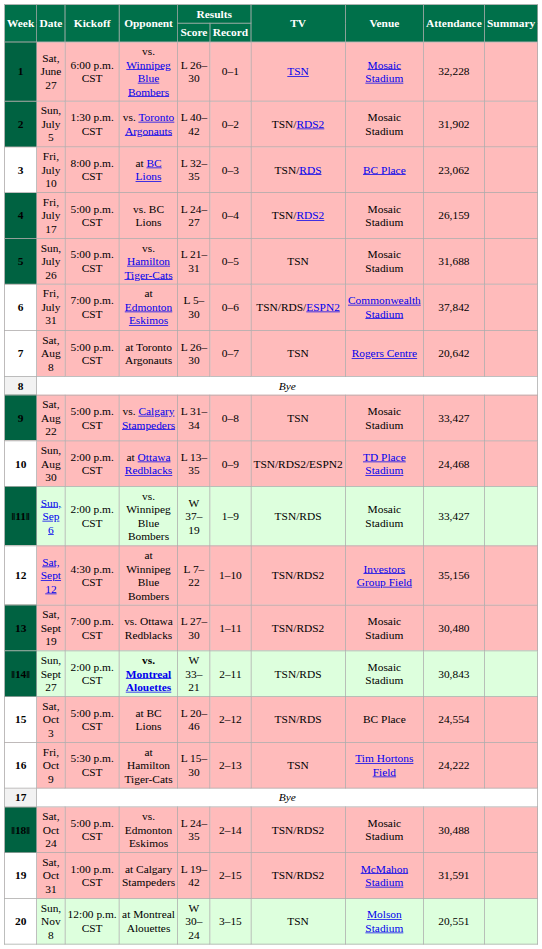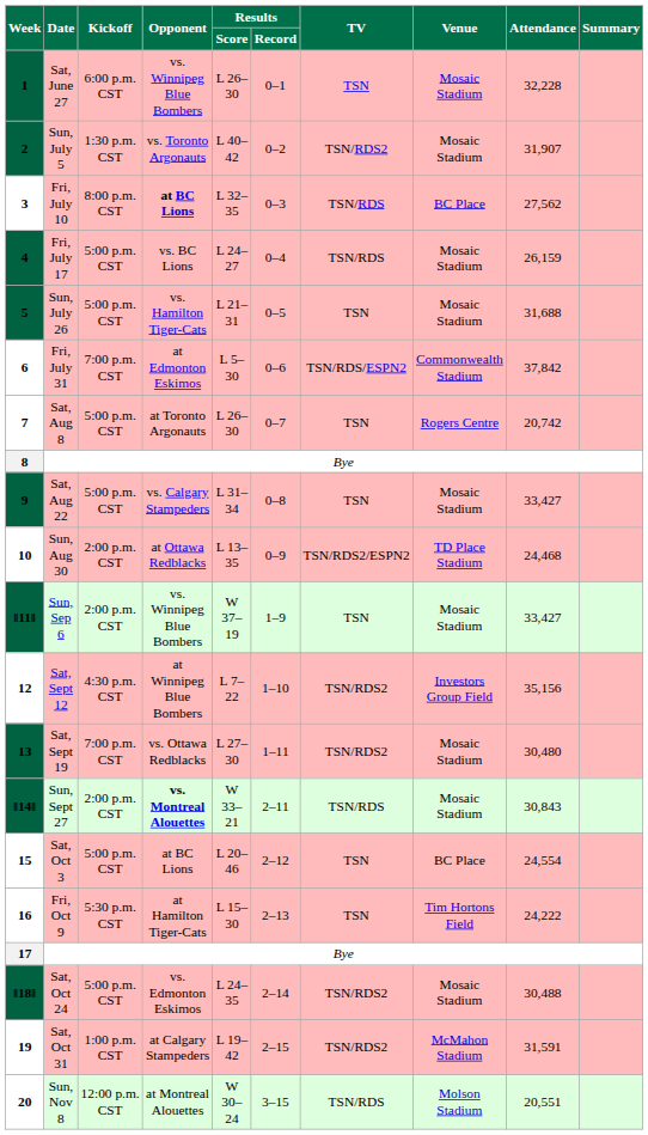 <table class="wikitable" style="font-size: 95%;">
 <tr>
 <th style="background:#00704A;color:White;" rowspan=2>Week</th>
 <th style="background:#00704A;color:White;" rowspan=2>Date</th>
 <th style="background:#00704A;color:White;" rowspan=2>Kickoff</th>
 <th style="background:#00704A;color:White;" rowspan=2>Opponent</th>
 <th style="background:#00704A;color:White;" colspan=2>Results</th>
 <th style="background:#00704A;color:White;" rowspan=2>TV</th>
 <th style="background:#00704A;color:White;" rowspan=2>Venue</th>
 <th style="background:#00704A;color:White;" rowspan=2>Attendance</th>
 <th style="background:#00704A;color:White;" rowspan=2>Summary</th>
 </tr>
 <tr>
 <th style="background:#00704A;color:White;">Score</th>
 <th style="background:#00704A;color:White;">Record</th>
 </tr>
 <tr align="center" bgcolor="#ffbbbb">
 <th style="text-align:center; background:#006241;"><span><strong>1</strong></span></th>
 <td align="center">Sat, June 27</td>
 <td align="center">6:00 p.m. CST</td>
 <td align="center">vs. <a href='#'>Winnipeg Blue Bombers</a></td>
 <td align="center">L 26–30</td>
 <td align="center">0–1</td>
 <td align="center"><a href='#'>TSN</a></td>
 <td align="center"><a href='#'>Mosaic Stadium</a></td>
 <td align="center">32,228</td>
 <td align="center"></td>
 </tr>
 <tr align="center" bgcolor="#ffbbbb">
 <th style="text-align:center; background:#006241;"><span><strong>2</strong></span></th>
 <td align="center">Sun, July 5</td>
 <td align="center">1:30 p.m. CST</td>
 <td align="center">vs. <a href='#'>Toronto Argonauts</a></td>
 <td align="center">L 40–42 </td>
 <td align="center">0–2</td>
 <td align="center">TSN/<a href='#'>RDS2</a></td>
 <td align="center">Mosaic Stadium</td>
-<td align="center">31,902</td>
+<td align="center">31,907</td>
 <td align="center"></td>
 </tr>
 <tr align="center" bgcolor="#ffbbbb">
 <th style="text-align:center; background:white;"><span><strong>3</strong></span></th>
 <td align="center">Fri, July 10</td>
 <td align="center">8:00 p.m. CST</td>
-<td align="center">at <a href='#'>BC Lions</a></td>
+<td align="center"><strong>at <a href='#'>BC Lions</a></strong></td>
 <td align="center">L 32–35 </td>
 <td align="center">0–3</td>
 <td align="center">TSN/<a href='#'>RDS</a></td>
 <td align="center"><a href='#'>BC Place</a></td>
-<td align="center">23,062</td>
+<td align="center">27,562</td>
 <td align="center"></td>
 </tr>
 <tr align="center" bgcolor="#ffbbbb">
 <th style="text-align:center; background:#006241;"><span><strong>4</strong></span></th>
 <td align="center">Fri, July 17</td>
 <td align="center">5:00 p.m. CST</td>
 <td align="center">vs. BC Lions</td>
 <td align="center">L 24–27</td>
 <td align="center">0–4</td>
-<td align="center">TSN/<a href='#'>RDS2</a></td>
+<td align="center">TSN/RDS</td>
 <td align="center">Mosaic Stadium</td>
 <td align="center">26,159</td>
 <td align="center"></td>
 </tr>
 <tr align="center" bgcolor="#ffbbbb">
 <th style="text-align:center; background:#006241;"><span><strong>5</strong></span></th>
 <td align="center">Sun, July 26</td>
 <td align="center">5:00 p.m. CST</td>
 <td align="center">vs. <a href='#'>Hamilton Tiger-Cats</a></td>
 <td align="center">L 21–31</td>
 <td align="center">0–5</td>
 <td align="center">TSN</td>
 <td align="center">Mosaic Stadium</td>
 <td align="center">31,688</td>
 <td align="center"></td>
 </tr>
 <tr align="center" bgcolor="#ffbbbb">
 <th style="text-align:center; background:white;"><span><strong>6</strong></span></th>
 <td align="center">Fri, July 31</td>
 <td align="center">7:00 p.m. CST</td>
 <td align="center">at <a href='#'>Edmonton Eskimos</a></td>
 <td align="center">L 5–30</td>
 <td align="center">0–6</td>
 <td align="center">TSN/RDS/<a href='#'>ESPN2</a></td>
 <td align="center"><a href='#'>Commonwealth Stadium</a></td>
 <td align="center">37,842</td>
 <td align="center"></td>
 </tr>
 <tr align="center" bgcolor="#ffbbbb">
 <th style="text-align:center; background:white;"><span><strong>7</strong></span></th>
 <td align="center">Sat, Aug 8</td>
 <td align="center">5:00 p.m. CST</td>
 <td align="center">at Toronto Argonauts</td>
 <td align="center">L 26–30</td>
 <td align="center">0–7</td>
 <td align="center">TSN</td>
 <td align="center"><a href='#'>Rogers Centre</a></td>
-<td align="center">20,642</td>
+<td align="center">20,742</td>
 <td align="center"></td>
 </tr>
 <tr align="center" bgcolor="#ffffff">
 <th align="center"><strong>8</strong></th>
 <td colspan=9 align="center" valign="middle"><em>Bye</em></td>
 </tr>
 <tr align="center" bgcolor="#ffbbbb">
 <th style="text-align:center; background:#006241;"><span><strong>9</strong></span></th>
 <td align="center">Sat, Aug 22</td>
 <td align="center">5:00 p.m. CST</td>
 <td align="center">vs. <a href='#'>Calgary Stampeders</a></td>
 <td align="center">L 31–34</td>
 <td align="center">0–8</td>
 <td align="center">TSN</td>
 <td align="center">Mosaic Stadium</td>
 <td align="center">33,427</td>
 <td align="center"></td>
 </tr>
 <tr align="center" bgcolor="#ffbbbb">
 <th style="text-align:center; background:white;"><span><strong>10</strong></span></th>
 <td align="center">Sun, Aug 30</td>
 <td align="center">2:00 p.m. CST</td>
 <td align="center">at <a href='#'>Ottawa Redblacks</a></td>
 <td align="center">L 13–35</td>
 <td align="center">0–9</td>
 <td align="center">TSN/RDS2/ESPN2</td>
 <td align="center"><a href='#'>TD Place Stadium</a></td>
 <td align="center">24,468</td>
 <td align="center"></td>
 </tr>
 <tr align="center" bgcolor="#ddffdd">
 <th style="text-align:center; background:#006241;"><span><strong>ǁ11ǁ</strong></span></th>
 <td align="center"><a href='#'>Sun, Sep 6</a></td>
 <td align="center">2:00 p.m. CST</td>
 <td align="center">vs. Winnipeg Blue Bombers</td>
 <td align="center">W 37–19</td>
 <td align="center">1–9</td>
-<td align="center">TSN/RDS</td>
+<td align="center">TSN</td>
 <td align="center">Mosaic Stadium</td>
 <td align="center">33,427</td>
 <td align="center"></td>
 </tr>
 <tr align="center" bgcolor="#ffbbbb">
 <th style="text-align:center; background:white;"><span><strong>12</strong></span></th>
 <td align="center"><a href='#'>Sat, Sept 12</a></td>
 <td align="center">4:30 p.m. CST</td>
 <td align="center">at Winnipeg Blue Bombers</td>
 <td align="center">L 7–22</td>
 <td align="center">1–10</td>
 <td align="center">TSN/RDS2</td>
 <td align="center"><a href='#'>Investors Group Field</a></td>
 <td align="center">35,156</td>
 <td align="center"></td>
 </tr>
 <tr align="center" bgcolor="#ffbbbb">
 <th style="text-align:center; background:#006241;"><span><strong>13</strong></span></th>
 <td align="center">Sat, Sept 19</td>
 <td align="center">7:00 p.m. CST</td>
 <td align="center">vs. Ottawa Redblacks</td>
 <td align="center">L 27–30</td>
 <td align="center">1–11</td>
 <td align="center">TSN/RDS2</td>
 <td align="center">Mosaic Stadium</td>
 <td align="center">30,480</td>
 <td align="center"></td>
 </tr>
 <tr align="center" bgcolor="#ddffdd">
 <th style="text-align:center; background:#006241;"><span><strong>ǁ14ǁ</strong></span></th>
 <td align="center">Sun, Sept 27</td>
 <td align="center">2:00 p.m. CST</td>
 <td align="center"><strong>vs. <a href='#'>Montreal Alouettes</a></strong></td>
 <td align="center">W 33–21</td>
 <td align="center">2–11</td>
 <td align="center">TSN/RDS</td>
 <td align="center">Mosaic Stadium</td>
 <td align="center">30,843</td>
 <td align="center"></td>
 </tr>
 <tr align="center" bgcolor="#ffbbbb">
 <th style="text-align:center; background:white;"><span><strong>15</strong></span></th>
 <td align="center">Sat, Oct 3</td>
 <td align="center">5:00 p.m. CST</td>
 <td align="center">at BC Lions</td>
 <td align="center">L 20–46</td>
 <td align="center">2–12</td>
-<td align="center">TSN/RDS</td>
+<td align="center">TSN</td>
 <td align="center">BC Place</td>
 <td align="center">24,554</td>
 <td align="center"></td>
 </tr>
 <tr align="center" bgcolor="#ffbbbb">
 <th style="text-align:center; background:white;"><span><strong>16</strong></span></th>
 <td align="center">Fri, Oct 9</td>
 <td align="center">5:30 p.m. CST</td>
 <td align="center">at Hamilton Tiger-Cats</td>
 <td align="center">L 15–30</td>
 <td align="center">2–13</td>
 <td align="center">TSN</td>
 <td align="center"><a href='#'>Tim Hortons Field</a></td>
 <td align="center">24,222</td>
 <td align="center"></td>
 </tr>
 <tr align="center" bgcolor="#ffffff">
 <th align="center"><strong>17</strong></th>
 <td colspan=9 align="center" valign="middle"><em>Bye</em></td>
 </tr>
 <tr align="center" bgcolor="#ffbbbb">
 <th style="text-align:center; background:#006241;"><span><strong>ǁ18ǁ</strong></span></th>
 <td align="center">Sat, Oct 24</td>
 <td align="center">5:00 p.m. CST</td>
 <td align="center">vs. Edmonton Eskimos</td>
 <td align="center">L 24–35</td>
 <td align="center">2–14</td>
 <td align="center">TSN/RDS2</td>
 <td align="center">Mosaic Stadium</td>
 <td align="center">30,488</td>
 <td align="center"></td>
 </tr>
 <tr align="center" bgcolor="#ffbbbb">
 <th style="text-align:center; background:white;"><span><strong>19</strong></span></th>
 <td align="center">Sat, Oct 31</td>
 <td align="center">1:00 p.m. CST</td>
 <td align="center">at Calgary Stampeders</td>
 <td align="center">L 19–42</td>
 <td align="center">2–15</td>
 <td align="center">TSN/RDS2</td>
 <td align="center"><a href='#'>McMahon Stadium</a></td>
 <td align="center">31,591</td>
 <td align="center"></td>
 </tr>
 <tr align="center" bgcolor="#ddffdd">
 <th style="text-align:center; background:white;"><span><strong>20</strong></span></th>
 <td align="center">Sun, Nov 8</td>
 <td align="center">12:00 p.m. CST</td>
 <td align="center">at Montreal Alouettes</td>
 <td align="center">W 30–24 </td>
 <td align="center">3–15</td>
-<td align="center">TSN</td>
+<td align="center">TSN/RDS</td>
 <td align="center"><a href='#'>Molson Stadium</a></td>
 <td align="center">20,551</td>
 <td align="center"></td>
 </tr>
 </table>
